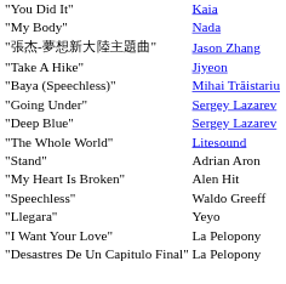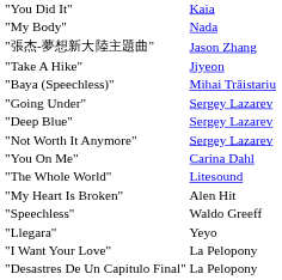 <table>
 <tr>
 <td valign=top></td>
 </tr>
 <tr>
 <td>"You Did It"</td>
 <td><a href='#'>Kaia</a></td>
 </tr>
 <tr>
 <td>"My Body"</td>
 <td><a href='#'>Nada</a></td>
 </tr>
 <tr>
 <td>"張杰-夢想新大陸主題曲"</td>
 <td><a href='#'>Jason Zhang</a></td>
 </tr>
 <tr>
 <td>"Take A Hike"</td>
 <td><a href='#'>Jiyeon</a></td>
 </tr>
 <tr>
 <td>"Baya (Speechless)"</td>
 <td><a href='#'>Mihai Trăistariu</a></td>
 </tr>
 <tr>
 <td>"Going Under"</td>
 <td><a href='#'>Sergey Lazarev</a></td>
 </tr>
 <tr>
 <td>"Deep Blue"</td>
 <td><a href='#'>Sergey Lazarev</a></td>
 </tr>
 <tr>
+<td>"Not Worth It Anymore"</td>
+<td><a href='#'>Sergey Lazarev</a></td>
+</tr>
+<tr>
+<td>"You On Me"</td>
+<td><a href='#'>Carina Dahl</a></td>
+</tr>
+<tr>
 <td>"The Whole World"</td>
 <td><a href='#'>Litesound</a></td>
-</tr>
-<tr>
-<td>"Stand"</td>
-<td>Adrian Aron</td>
 </tr>
 <tr>
 <td>"My Heart Is Broken"</td>
 <td>Alen Hit</td>
 </tr>
 <tr>
 <td>"Speechless"</td>
 <td>Waldo Greeff</td>
 </tr>
 <tr>
 <td>"Llegara"</td>
 <td>Yeyo</td>
 </tr>
 <tr>
 <td>"I Want Your Love"</td>
 <td>La Pelopony</td>
 </tr>
 <tr>
 <td>"Desastres De Un Capitulo Final"</td>
 <td>La Pelopony</td>
 </tr>
 </table>
